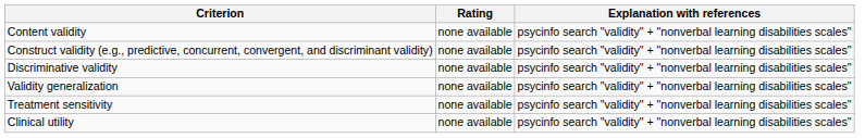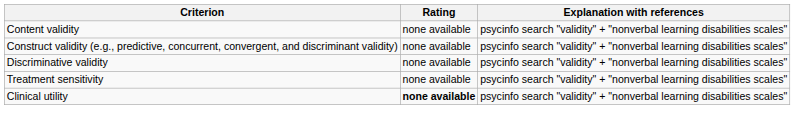 <table class="wikitable">
 <tr>
 <th>Criterion</th>
 <th>Rating</th>
 <th>Explanation with references</th>
 </tr>
 <tr>
 <td>Content validity</td>
 <td>none available</td>
 <td>psycinfo search "validity" + "nonverbal learning disabilities scales"</td>
 </tr>
 <tr>
 <td>Construct validity (e.g., predictive, concurrent, convergent, and discriminant validity)</td>
 <td>none available</td>
 <td>psycinfo search "validity" + "nonverbal learning disabilities scales"</td>
 </tr>
 <tr>
 <td>Discriminative validity</td>
 <td>none available</td>
 <td>psycinfo search "validity" + "nonverbal learning disabilities scales"</td>
 </tr>
 <tr>
-<td>Validity generalization</td>
-<td>none available</td>
-<td>psycinfo search "validity" + "nonverbal learning disabilities scales"</td>
-</tr>
-<tr>
 <td>Treatment sensitivity</td>
 <td>none available</td>
 <td>psycinfo search "validity" + "nonverbal learning disabilities scales"</td>
 </tr>
 <tr>
 <td>Clinical utility</td>
-<td>none available</td>
+<td><strong>none available</strong></td>
 <td>psycinfo search "validity" + "nonverbal learning disabilities scales"</td>
 </tr>
 </table>
